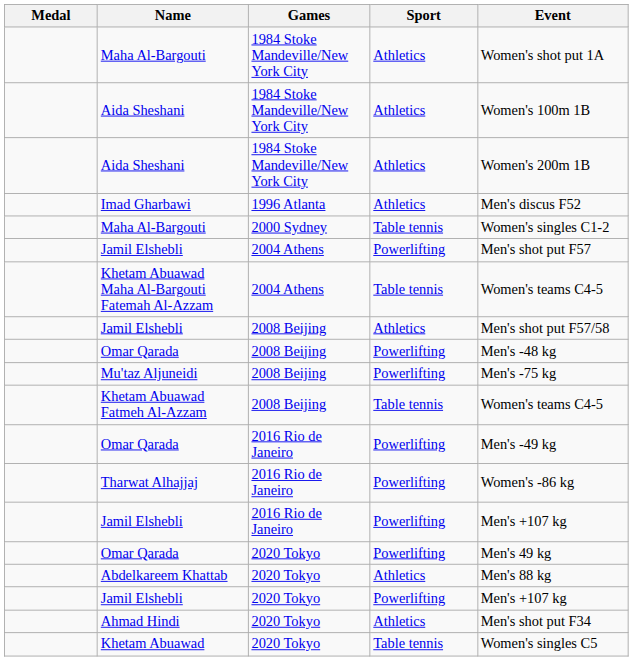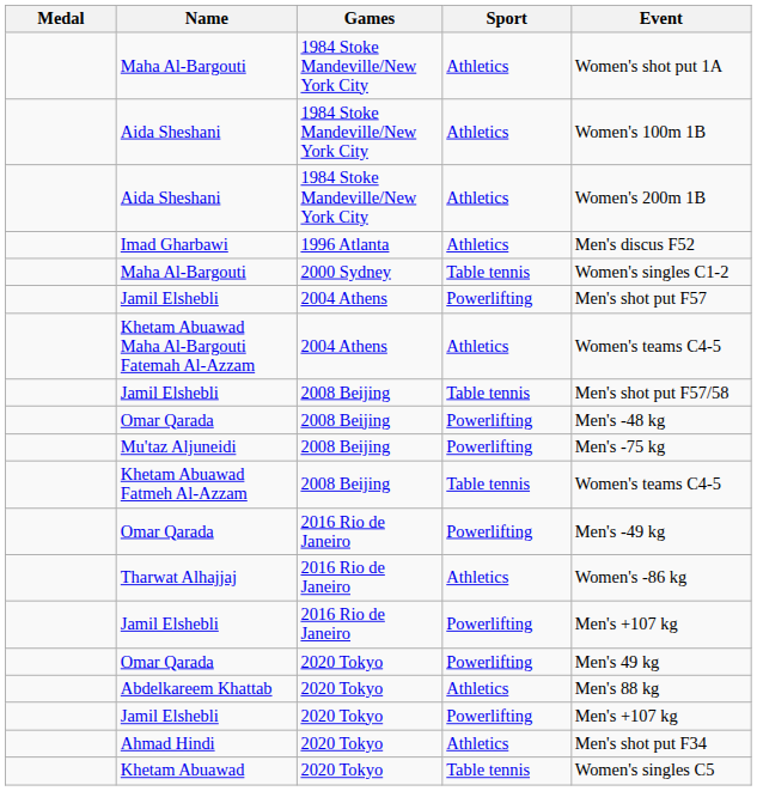 <table class="wikitable sortable">
 <tr>
 <th style="width:6em">Medal</th>
 <th style="width:10em">Name</th>
 <th style="width:8em">Games</th>
 <th style="width:7em">Sport</th>
 <th style="width:10em">Event</th>
 </tr>
 <tr>
 <td></td>
 <td><a href='#'>Maha Al-Bargouti</a></td>
 <td><a href='#'>1984 Stoke Mandeville/New York City</a></td>
 <td><a href='#'>Athletics</a></td>
 <td>Women's shot put 1A</td>
 </tr>
 <tr>
 <td></td>
 <td><a href='#'>Aida Sheshani</a></td>
 <td><a href='#'>1984 Stoke Mandeville/New York City</a></td>
 <td><a href='#'>Athletics</a></td>
 <td>Women's 100m 1B</td>
 </tr>
 <tr>
 <td></td>
 <td><a href='#'>Aida Sheshani</a></td>
 <td><a href='#'>1984 Stoke Mandeville/New York City</a></td>
 <td><a href='#'>Athletics</a></td>
 <td>Women's 200m 1B</td>
 </tr>
 <tr>
 <td></td>
 <td><a href='#'>Imad Gharbawi</a></td>
 <td><a href='#'>1996 Atlanta</a></td>
 <td><a href='#'>Athletics</a></td>
 <td>Men's discus F52</td>
 </tr>
 <tr>
 <td></td>
 <td><a href='#'>Maha Al-Bargouti</a></td>
 <td><a href='#'>2000 Sydney</a></td>
 <td><a href='#'>Table tennis</a></td>
 <td>Women's singles C1-2</td>
 </tr>
 <tr>
 <td></td>
 <td><a href='#'>Jamil Elshebli</a></td>
 <td><a href='#'>2004 Athens</a></td>
 <td><a href='#'>Powerlifting</a></td>
 <td>Men's shot put F57</td>
 </tr>
 <tr>
 <td></td>
 <td><a href='#'>Khetam Abuawad</a><br> <a href='#'>Maha Al-Bargouti</a><br> <a href='#'>Fatemah Al-Azzam</a></td>
 <td><a href='#'>2004 Athens</a></td>
-<td><a href='#'>Table tennis</a></td>
+<td><a href='#'>Athletics</a></td>
 <td>Women's teams C4-5</td>
 </tr>
 <tr>
 <td></td>
 <td><a href='#'>Jamil Elshebli</a></td>
 <td><a href='#'>2008 Beijing</a></td>
-<td><a href='#'>Athletics</a></td>
+<td><a href='#'>Table tennis</a></td>
 <td>Men's shot put F57/58</td>
 </tr>
 <tr>
 <td></td>
 <td><a href='#'>Omar Qarada</a></td>
 <td><a href='#'>2008 Beijing</a></td>
 <td><a href='#'>Powerlifting</a></td>
 <td>Men's -48 kg</td>
 </tr>
 <tr>
 <td></td>
 <td><a href='#'>Mu'taz Aljuneidi</a></td>
 <td><a href='#'>2008 Beijing</a></td>
 <td><a href='#'>Powerlifting</a></td>
 <td>Men's -75 kg</td>
 </tr>
 <tr>
 <td></td>
 <td><a href='#'>Khetam Abuawad</a><br> <a href='#'>Fatmeh Al-Azzam</a></td>
 <td><a href='#'>2008 Beijing</a></td>
 <td><a href='#'>Table tennis</a></td>
 <td>Women's teams C4-5</td>
 </tr>
 <tr>
 <td></td>
 <td><a href='#'>Omar Qarada</a></td>
 <td><a href='#'>2016 Rio de Janeiro</a></td>
 <td><a href='#'>Powerlifting</a></td>
 <td>Men's -49 kg</td>
 </tr>
 <tr>
 <td></td>
 <td><a href='#'>Tharwat Alhajjaj</a></td>
 <td><a href='#'>2016 Rio de Janeiro</a></td>
-<td><a href='#'>Powerlifting</a></td>
+<td><a href='#'>Athletics</a></td>
 <td>Women's -86 kg</td>
 </tr>
 <tr>
 <td></td>
 <td><a href='#'>Jamil Elshebli</a></td>
 <td><a href='#'>2016 Rio de Janeiro</a></td>
 <td><a href='#'>Powerlifting</a></td>
 <td>Men's +107 kg</td>
 </tr>
 <tr>
 <td></td>
 <td><a href='#'>Omar Qarada</a></td>
 <td><a href='#'>2020 Tokyo</a></td>
 <td><a href='#'>Powerlifting</a></td>
 <td>Men's 49 kg</td>
 </tr>
 <tr>
 <td></td>
 <td><a href='#'>Abdelkareem Khattab</a></td>
 <td><a href='#'>2020 Tokyo</a></td>
 <td><a href='#'>Athletics</a></td>
 <td>Men's 88 kg</td>
 </tr>
 <tr>
 <td></td>
 <td><a href='#'>Jamil Elshebli</a></td>
 <td><a href='#'>2020 Tokyo</a></td>
 <td><a href='#'>Powerlifting</a></td>
 <td>Men's +107 kg</td>
 </tr>
 <tr>
 <td></td>
 <td><a href='#'>Ahmad Hindi</a></td>
 <td><a href='#'>2020 Tokyo</a></td>
 <td><a href='#'>Athletics</a></td>
 <td>Men's shot put F34</td>
 </tr>
 <tr>
 <td></td>
 <td><a href='#'>Khetam Abuawad</a></td>
 <td><a href='#'>2020 Tokyo</a></td>
 <td><a href='#'>Table tennis</a></td>
 <td>Women's singles C5</td>
 </tr>
 </table>
